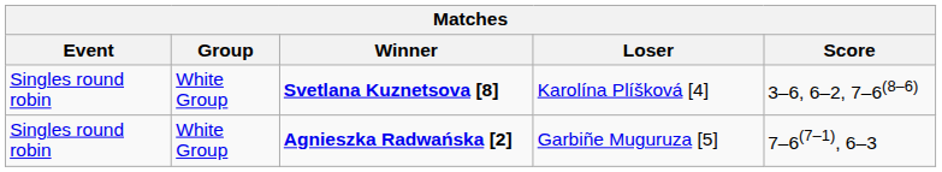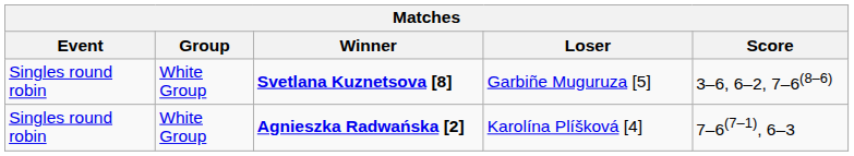 <table class="wikitable collapsible uncollapsed" style="margin:1em auto;">
 <tr>
 <th colspan=6>Matches</th>
 </tr>
 <tr>
 <th style="width:135px;">Event</th>
 <th style="width:85px;">Group</th>
 <th style="width:210px;">Winner</th>
 <th style="width:190px;">Loser</th>
 <th style="width:140px;">Score</th>
 </tr>
 <tr align=left>
 <td><a href='#'>Singles round robin</a></td>
 <td><a href='#'>White Group</a></td>
 <td><strong> <a href='#'>Svetlana Kuznetsova</a> [8]</strong></td>
-<td> <a href='#'>Karolína Plíšková</a> [4]</td>
+<td> <a href='#'>Garbiñe Muguruza</a> [5]</td>
 <td>3–6, 6–2, 7–6<sup>(8–6)</sup></td>
 </tr>
 <tr align=left>
 <td><a href='#'>Singles round robin</a></td>
 <td><a href='#'>White Group</a></td>
 <td><strong> <a href='#'>Agnieszka Radwańska</a> [2]</strong></td>
-<td> <a href='#'>Garbiñe Muguruza</a> [5]</td>
+<td> <a href='#'>Karolína Plíšková</a> [4]</td>
 <td>7–6<sup>(7–1)</sup>, 6–3</td>
 </tr>
 </table>
